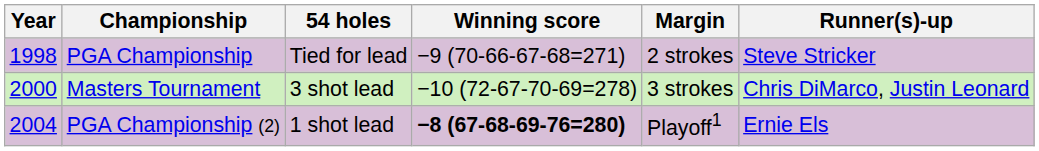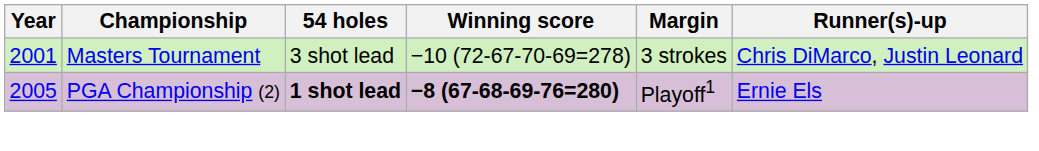 <table class="wikitable">
 <tr>
 <th>Year</th>
 <th>Championship</th>
 <th>54 holes</th>
 <th>Winning score</th>
 <th>Margin</th>
 <th>Runner(s)-up</th>
 </tr>
-<tr style="background:thistle;">
-<td><a href='#'>1998</a></td>
-<td><a href='#'>PGA Championship</a></td>
-<td>Tied for lead</td>
-<td>−9 (70-66-67-68=271)</td>
-<td>2 strokes</td>
-<td> <a href='#'>Steve Stricker</a></td>
-</tr>
 <tr style="background:#d0f0c0;">
-<td><a href='#'>2000</a></td>
+<td><a href='#'>2001</a></td>
 <td><a href='#'>Masters Tournament</a></td>
 <td>3 shot lead</td>
 <td>−10 (72-67-70-69=278)</td>
 <td>3 strokes</td>
 <td> <a href='#'>Chris DiMarco</a>,  <a href='#'>Justin Leonard</a></td>
 </tr>
 <tr style="background:thistle;">
-<td><a href='#'>2004</a></td>
+<td><a href='#'>2005</a></td>
 <td><a href='#'>PGA Championship</a> <small> (2)</small></td>
-<td>1 shot lead</td>
+<td><strong>1 shot lead</strong></td>
 <td><strong>−8 (67-68-69-76=280)</strong></td>
 <td>Playoff<sup>1</sup></td>
 <td> <a href='#'>Ernie Els</a></td>
 </tr>
 </table>
